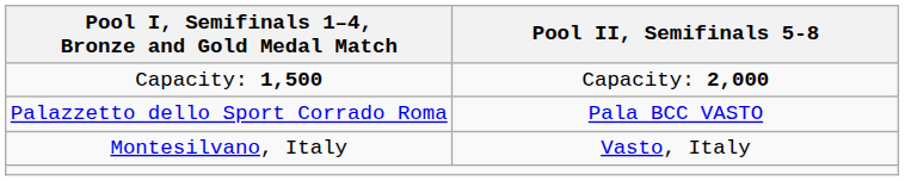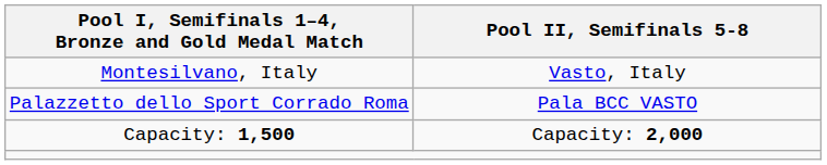 <table class="wikitable" style="text-align:center">
 <tr>
 <th width=50%>Pool I, Semifinals 1–4,<br>Bronze and Gold Medal Match</th>
 <th width=50%>Pool II, Semifinals 5-8</th>
 </tr>
 <tr>
-<td>Capacity: <strong>1,500</strong></td>
-<td>Capacity: <strong>2,000</strong></td>
+<td><a href='#'>Montesilvano</a>, Italy</td>
+<td><a href='#'>Vasto</a>, Italy</td>
 </tr>
 <tr>
 <td><a href='#'>Palazzetto dello Sport Corrado Roma</a></td>
 <td><a href='#'>Pala BCC VASTO</a></td>
 </tr>
 <tr>
-<td><a href='#'>Montesilvano</a>, Italy</td>
-<td><a href='#'>Vasto</a>, Italy</td>
+<td>Capacity: <strong>1,500</strong></td>
+<td>Capacity: <strong>2,000</strong></td>
 </tr>
 <tr>
 <td colspan=2></td>
 </tr>
 </table>
